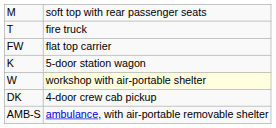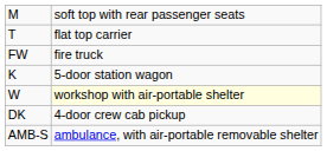 <table class="wikitable" border="1">
 <tr>
 <td>M</td>
 <td>soft top with rear passenger seats</td>
 </tr>
 <tr>
 <td>T</td>
-<td>fire truck</td>
+<td>flat top carrier</td>
 </tr>
 <tr>
 <td>FW</td>
-<td>flat top carrier</td>
+<td>fire truck</td>
 </tr>
 <tr>
 <td>K</td>
 <td>5-door station wagon</td>
 </tr>
 <tr>
 <td>W</td>
 <td style="background: lightyellow;">workshop with air-portable shelter</td>
 </tr>
 <tr>
 <td>DK</td>
 <td>4-door crew cab pickup</td>
 </tr>
 <tr>
 <td>AMB-S</td>
 <td><a href='#'>ambulance</a>, with air-portable removable shelter</td>
 </tr>
 </table>
